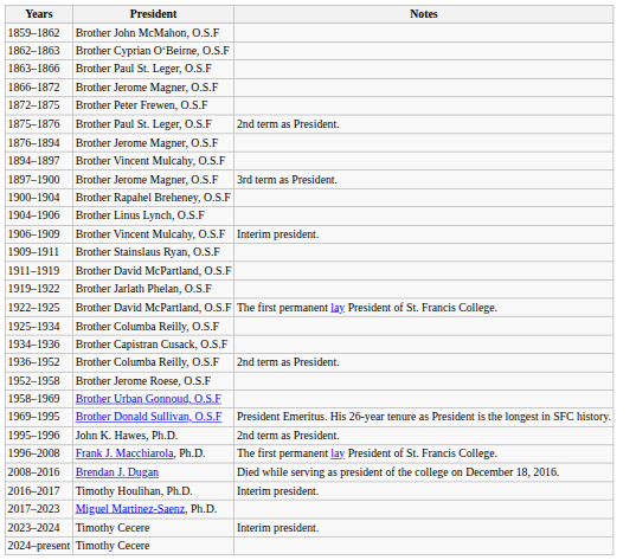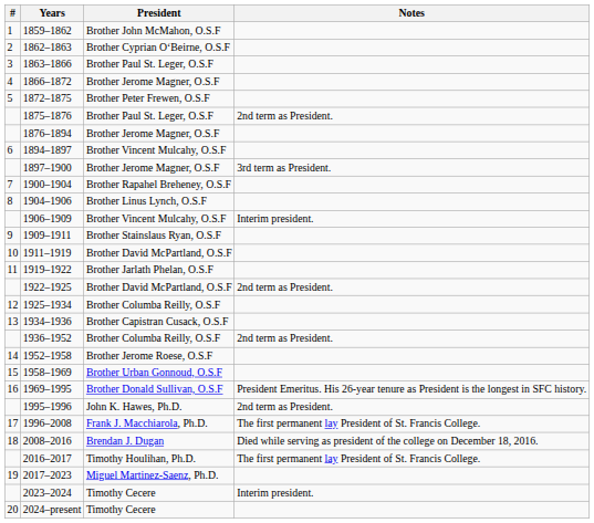 <table class=wikitable>
 <tr>
+<th>#</th>
 <th>Years</th>
 <th>President</th>
 <th>Notes</th>
 </tr>
 <tr>
+<td>1</td>
 <td>1859–1862</td>
 <td>Brother John McMahon, O.S.F</td>
 <td></td>
 </tr>
 <tr>
+<td>2</td>
 <td>1862–1863</td>
 <td>Brother Cyprian O‘Beirne, O.S.F</td>
 <td></td>
 </tr>
 <tr>
+<td>3</td>
 <td>1863–1866</td>
 <td>Brother Paul St. Leger, O.S.F</td>
 <td></td>
 </tr>
 <tr>
+<td>4</td>
 <td>1866–1872</td>
 <td>Brother Jerome Magner, O.S.F</td>
 <td></td>
 </tr>
 <tr>
+<td>5</td>
 <td>1872–1875</td>
 <td>Brother Peter Frewen, O.S.F</td>
 <td></td>
 </tr>
 <tr>
+<td></td>
 <td>1875–1876</td>
 <td>Brother Paul St. Leger, O.S.F</td>
 <td>2nd term as President.</td>
 </tr>
 <tr>
+<td></td>
 <td>1876–1894</td>
 <td>Brother Jerome Magner, O.S.F</td>
 <td></td>
 </tr>
 <tr>
+<td>6</td>
 <td>1894–1897</td>
 <td>Brother Vincent Mulcahy, O.S.F</td>
 <td></td>
 </tr>
 <tr>
+<td></td>
 <td>1897–1900</td>
 <td>Brother Jerome Magner, O.S.F</td>
 <td>3rd term as President.</td>
 </tr>
 <tr>
+<td>7</td>
 <td>1900–1904</td>
 <td>Brother Rapahel Breheney, O.S.F</td>
 <td></td>
 </tr>
 <tr>
+<td>8</td>
 <td>1904–1906</td>
 <td>Brother Linus Lynch, O.S.F</td>
 <td></td>
 </tr>
 <tr>
+<td></td>
 <td>1906–1909</td>
 <td>Brother Vincent Mulcahy, O.S.F</td>
 <td>Interim president.</td>
 </tr>
 <tr>
+<td>9</td>
 <td>1909–1911</td>
 <td>Brother Stainslaus Ryan, O.S.F</td>
 <td></td>
 </tr>
 <tr>
+<td>10</td>
 <td>1911–1919</td>
 <td>Brother David McPartland, O.S.F</td>
 <td></td>
 </tr>
 <tr>
+<td>11</td>
 <td>1919–1922</td>
 <td>Brother Jarlath Phelan, O.S.F</td>
 <td></td>
 </tr>
 <tr>
+<td></td>
 <td>1922–1925</td>
 <td>Brother David McPartland, O.S.F</td>
-<td>The first permanent <a href='#'>lay</a> President of St. Francis College.</td>
+<td>2nd term as President.</td>
 </tr>
 <tr>
+<td>12</td>
 <td>1925–1934</td>
 <td>Brother Columba Reilly, O.S.F</td>
 <td></td>
 </tr>
 <tr>
+<td>13</td>
 <td>1934–1936</td>
 <td>Brother Capistran Cusack, O.S.F</td>
 <td></td>
 </tr>
 <tr>
+<td></td>
 <td>1936–1952</td>
 <td>Brother Columba Reilly, O.S.F</td>
 <td>2nd term as President.</td>
 </tr>
 <tr>
+<td>14</td>
 <td>1952–1958</td>
 <td>Brother Jerome Roese, O.S.F</td>
 <td></td>
 </tr>
 <tr>
+<td>15</td>
 <td>1958–1969</td>
 <td><a href='#'>Brother Urban Gonnoud, O.S.F</a></td>
 <td></td>
 </tr>
 <tr>
+<td>16</td>
 <td>1969–1995</td>
 <td><a href='#'>Brother Donald Sullivan, O.S.F</a></td>
 <td>President Emeritus. His 26-year tenure as President is the longest in SFC history.</td>
 </tr>
 <tr>
+<td></td>
 <td>1995–1996</td>
 <td>John K. Hawes, Ph.D.</td>
 <td>2nd term as President.</td>
 </tr>
 <tr>
+<td>17</td>
 <td>1996–2008</td>
 <td><a href='#'>Frank J. Macchiarola</a>, Ph.D.</td>
 <td>The first permanent <a href='#'>lay</a> President of St. Francis College.</td>
 </tr>
 <tr>
+<td>18</td>
 <td>2008–2016</td>
 <td><a href='#'>Brendan J. Dugan</a></td>
 <td>Died while serving as president of the college on December 18, 2016.</td>
 </tr>
 <tr>
+<td></td>
 <td>2016–2017</td>
 <td>Timothy Houlihan, Ph.D.</td>
-<td>Interim president.</td>
+<td>The first permanent <a href='#'>lay</a> President of St. Francis College.</td>
 </tr>
 <tr>
+<td>19</td>
 <td>2017–2023</td>
 <td><a href='#'>Miguel Martinez-Saenz</a>, Ph.D.</td>
 <td></td>
 </tr>
 <tr>
+<td></td>
 <td>2023–2024</td>
 <td>Timothy Cecere</td>
 <td>Interim president.</td>
 </tr>
 <tr>
+<td>20</td>
 <td>2024–present</td>
 <td>Timothy Cecere</td>
 <td></td>
 </tr>
 </table>
